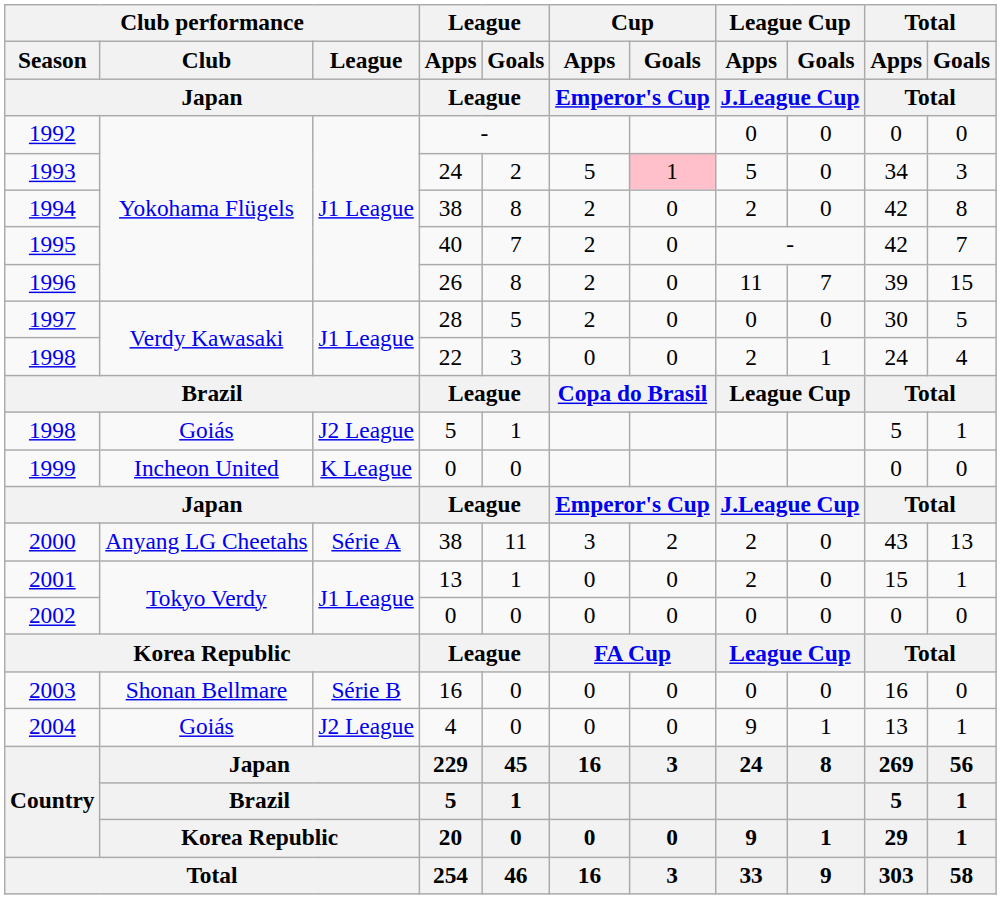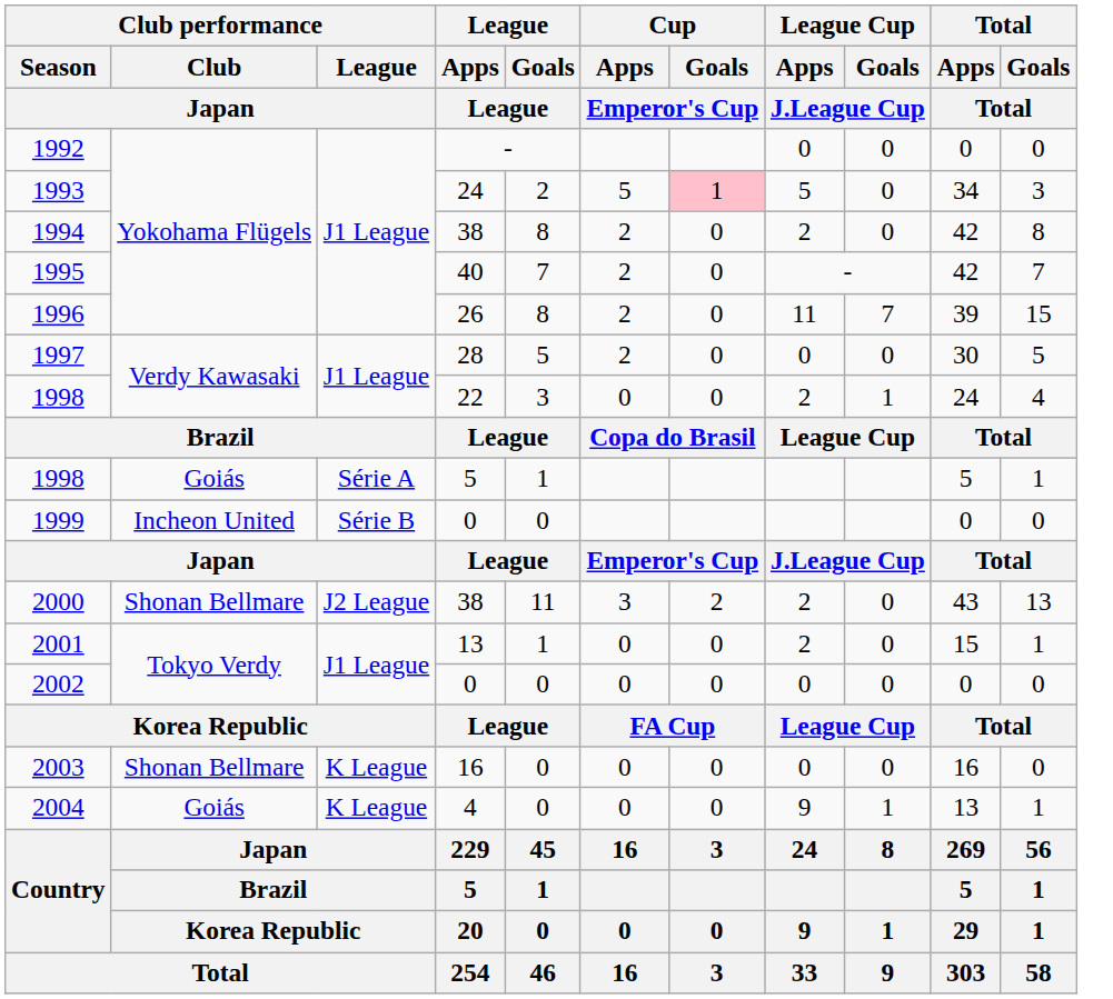 <table class="wikitable" style="text-align:center;">
 <tr>
 <th colspan=3>Club performance</th>
 <th colspan=2>League</th>
 <th colspan=2>Cup</th>
 <th colspan=2>League Cup</th>
 <th colspan=2>Total</th>
 </tr>
 <tr>
 <th>Season</th>
 <th>Club</th>
 <th>League</th>
 <th>Apps</th>
 <th>Goals</th>
 <th>Apps</th>
 <th>Goals</th>
 <th>Apps</th>
 <th>Goals</th>
 <th>Apps</th>
 <th>Goals</th>
 </tr>
 <tr>
 <th colspan=3>Japan</th>
 <th colspan=2>League</th>
 <th colspan=2><a href='#'>Emperor's Cup</a></th>
 <th colspan=2><a href='#'>J.League Cup</a></th>
 <th colspan=2>Total</th>
 </tr>
 <tr>
 <td><a href='#'>1992</a></td>
 <td rowspan="5"><a href='#'>Yokohama Flügels</a></td>
 <td rowspan="5"><a href='#'>J1 League</a></td>
 <td colspan="2">-</td>
 <td></td>
 <td></td>
 <td>0</td>
 <td>0</td>
 <td>0</td>
 <td>0</td>
 </tr>
 <tr>
 <td><a href='#'>1993</a></td>
 <td>24</td>
 <td>2</td>
 <td>5</td>
 <td style="background: pink;">1</td>
 <td>5</td>
 <td>0</td>
 <td>34</td>
 <td>3</td>
 </tr>
 <tr>
 <td><a href='#'>1994</a></td>
 <td>38</td>
 <td>8</td>
 <td>2</td>
 <td>0</td>
 <td>2</td>
 <td>0</td>
 <td>42</td>
 <td>8</td>
 </tr>
 <tr>
 <td><a href='#'>1995</a></td>
 <td>40</td>
 <td>7</td>
 <td>2</td>
 <td>0</td>
 <td colspan="2">-</td>
 <td>42</td>
 <td>7</td>
 </tr>
 <tr>
 <td><a href='#'>1996</a></td>
 <td>26</td>
 <td>8</td>
 <td>2</td>
 <td>0</td>
 <td>11</td>
 <td>7</td>
 <td>39</td>
 <td>15</td>
 </tr>
 <tr>
 <td><a href='#'>1997</a></td>
 <td rowspan="2"><a href='#'>Verdy Kawasaki</a></td>
 <td rowspan="2"><a href='#'>J1 League</a></td>
 <td>28</td>
 <td>5</td>
 <td>2</td>
 <td>0</td>
 <td>0</td>
 <td>0</td>
 <td>30</td>
 <td>5</td>
 </tr>
 <tr>
 <td><a href='#'>1998</a></td>
 <td>22</td>
 <td>3</td>
 <td>0</td>
 <td>0</td>
 <td>2</td>
 <td>1</td>
 <td>24</td>
 <td>4</td>
 </tr>
 <tr>
 <th colspan=3>Brazil</th>
 <th colspan=2>League</th>
 <th colspan=2><a href='#'>Copa do Brasil</a></th>
 <th colspan=2>League Cup</th>
 <th colspan=2>Total</th>
 </tr>
 <tr>
 <td><a href='#'>1998</a></td>
 <td><a href='#'>Goiás</a></td>
-<td><a href='#'>J2 League</a></td>
+<td><a href='#'>Série A</a></td>
 <td>5</td>
 <td>1</td>
 <td></td>
 <td></td>
 <td></td>
 <td></td>
 <td>5</td>
 <td>1</td>
 </tr>
 <tr>
 <td><a href='#'>1999</a></td>
 <td><a href='#'>Incheon United</a></td>
-<td><a href='#'>K League</a></td>
+<td><a href='#'>Série B</a></td>
 <td>0</td>
 <td>0</td>
 <td></td>
 <td></td>
 <td></td>
 <td></td>
 <td>0</td>
 <td>0</td>
 </tr>
 <tr>
 <th colspan=3>Japan</th>
 <th colspan=2>League</th>
 <th colspan=2><a href='#'>Emperor's Cup</a></th>
 <th colspan=2><a href='#'>J.League Cup</a></th>
 <th colspan=2>Total</th>
 </tr>
 <tr>
 <td><a href='#'>2000</a></td>
-<td><a href='#'>Anyang LG Cheetahs</a></td>
-<td><a href='#'>Série A</a></td>
+<td><a href='#'>Shonan Bellmare</a></td>
+<td><a href='#'>J2 League</a></td>
 <td>38</td>
 <td>11</td>
 <td>3</td>
 <td>2</td>
 <td>2</td>
 <td>0</td>
 <td>43</td>
 <td>13</td>
 </tr>
 <tr>
 <td><a href='#'>2001</a></td>
 <td rowspan="2"><a href='#'>Tokyo Verdy</a></td>
 <td rowspan="2"><a href='#'>J1 League</a></td>
 <td>13</td>
 <td>1</td>
 <td>0</td>
 <td>0</td>
 <td>2</td>
 <td>0</td>
 <td>15</td>
 <td>1</td>
 </tr>
 <tr>
 <td><a href='#'>2002</a></td>
 <td>0</td>
 <td>0</td>
 <td>0</td>
 <td>0</td>
 <td>0</td>
 <td>0</td>
 <td>0</td>
 <td>0</td>
 </tr>
 <tr>
 <th colspan=3>Korea Republic</th>
 <th colspan=2>League</th>
 <th colspan=2><a href='#'>FA Cup</a></th>
 <th colspan=2><a href='#'>League Cup</a></th>
 <th colspan=2>Total</th>
 </tr>
 <tr>
 <td><a href='#'>2003</a></td>
 <td><a href='#'>Shonan Bellmare</a></td>
-<td><a href='#'>Série B</a></td>
+<td><a href='#'>K League</a></td>
 <td>16</td>
 <td>0</td>
 <td>0</td>
 <td>0</td>
 <td>0</td>
 <td>0</td>
 <td>16</td>
 <td>0</td>
 </tr>
 <tr>
 <td><a href='#'>2004</a></td>
 <td><a href='#'>Goiás</a></td>
-<td><a href='#'>J2 League</a></td>
+<td><a href='#'>K League</a></td>
 <td>4</td>
 <td>0</td>
 <td>0</td>
 <td>0</td>
 <td>9</td>
 <td>1</td>
 <td>13</td>
 <td>1</td>
 </tr>
 <tr>
 <th rowspan=3>Country</th>
 <th colspan=2>Japan</th>
 <th>229</th>
 <th>45</th>
 <th>16</th>
 <th>3</th>
 <th>24</th>
 <th>8</th>
 <th>269</th>
 <th>56</th>
 </tr>
 <tr>
 <th colspan=2>Brazil</th>
 <th>5</th>
 <th>1</th>
 <th></th>
 <th></th>
 <th></th>
 <th></th>
 <th>5</th>
 <th>1</th>
 </tr>
 <tr>
 <th colspan=2>Korea Republic</th>
 <th>20</th>
 <th>0</th>
 <th>0</th>
 <th>0</th>
 <th>9</th>
 <th>1</th>
 <th>29</th>
 <th>1</th>
 </tr>
 <tr>
 <th colspan=3>Total</th>
 <th>254</th>
 <th>46</th>
 <th>16</th>
 <th>3</th>
 <th>33</th>
 <th>9</th>
 <th>303</th>
 <th>58</th>
 </tr>
 </table>
